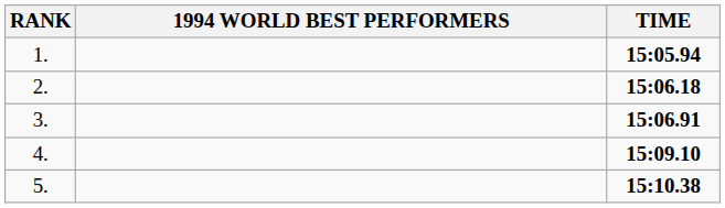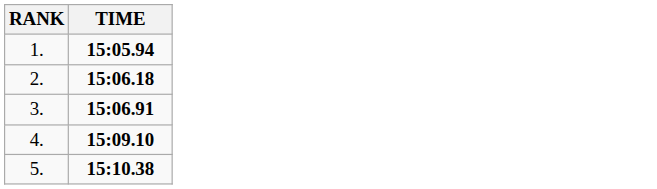 <table class=wikitable>
 <tr>
 <th>RANK</th>
-<th align="center" style="width: 25em">1994 WORLD BEST PERFORMERS</th>
 <th align="center" style="width: 5em">TIME</th>
 </tr>
 <tr>
 <td align="center">1.</td>
-<td></td>
 <td align="center"><strong>15:05.94</strong></td>
 </tr>
 <tr>
 <td align="center">2.</td>
-<td></td>
 <td align="center"><strong>15:06.18</strong></td>
 </tr>
 <tr>
 <td align="center">3.</td>
-<td></td>
 <td align="center"><strong>15:06.91</strong></td>
 </tr>
 <tr>
 <td align="center">4.</td>
-<td></td>
 <td align="center"><strong>15:09.10</strong></td>
 </tr>
 <tr>
 <td align="center">5.</td>
-<td></td>
 <td align="center"><strong>15:10.38</strong></td>
 </tr>
 </table>
